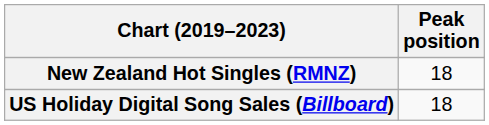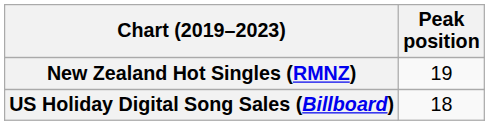 <table class="wikitable sortable plainrowheaders" style="text-align:center">
 <tr>
 <th scope="col">Chart (2019–2023)</th>
 <th scope="col">Peak<br>position</th>
 </tr>
 <tr>
 </tr>
 <tr>
 </tr>
 <tr>
 </tr>
 <tr>
 </tr>
 <tr>
 <th scope="row">New Zealand Hot Singles (<a href='#'>RMNZ</a>)</th>
-<td>18</td>
+<td>19</td>
 </tr>
 <tr>
 </tr>
 <tr>
 </tr>
 <tr>
 </tr>
 <tr>
 </tr>
 <tr>
 <th scope="row">US Holiday Digital Song Sales (<em><a href='#'>Billboard</a></em>)</th>
 <td>18</td>
 </tr>
 </table>
